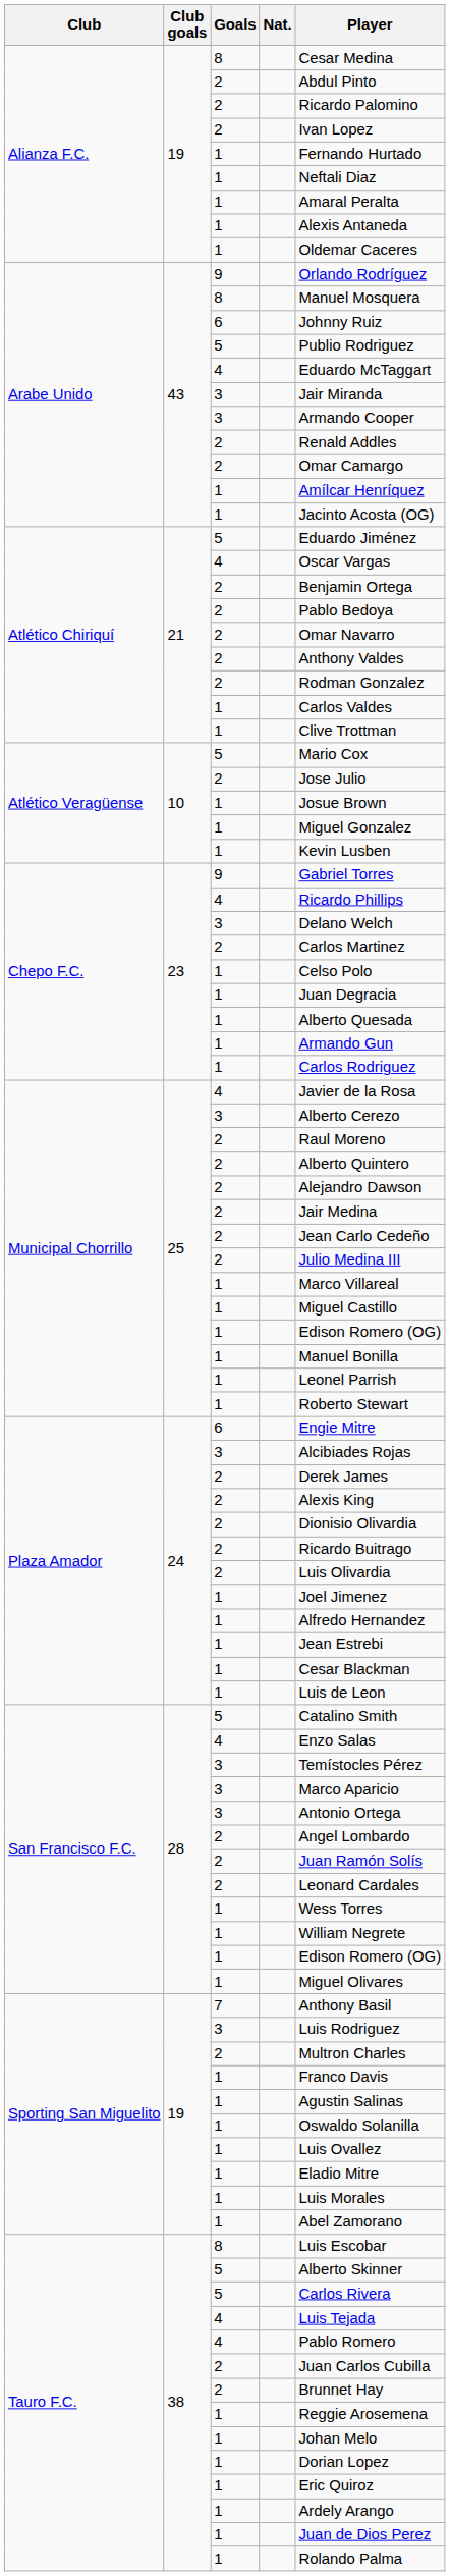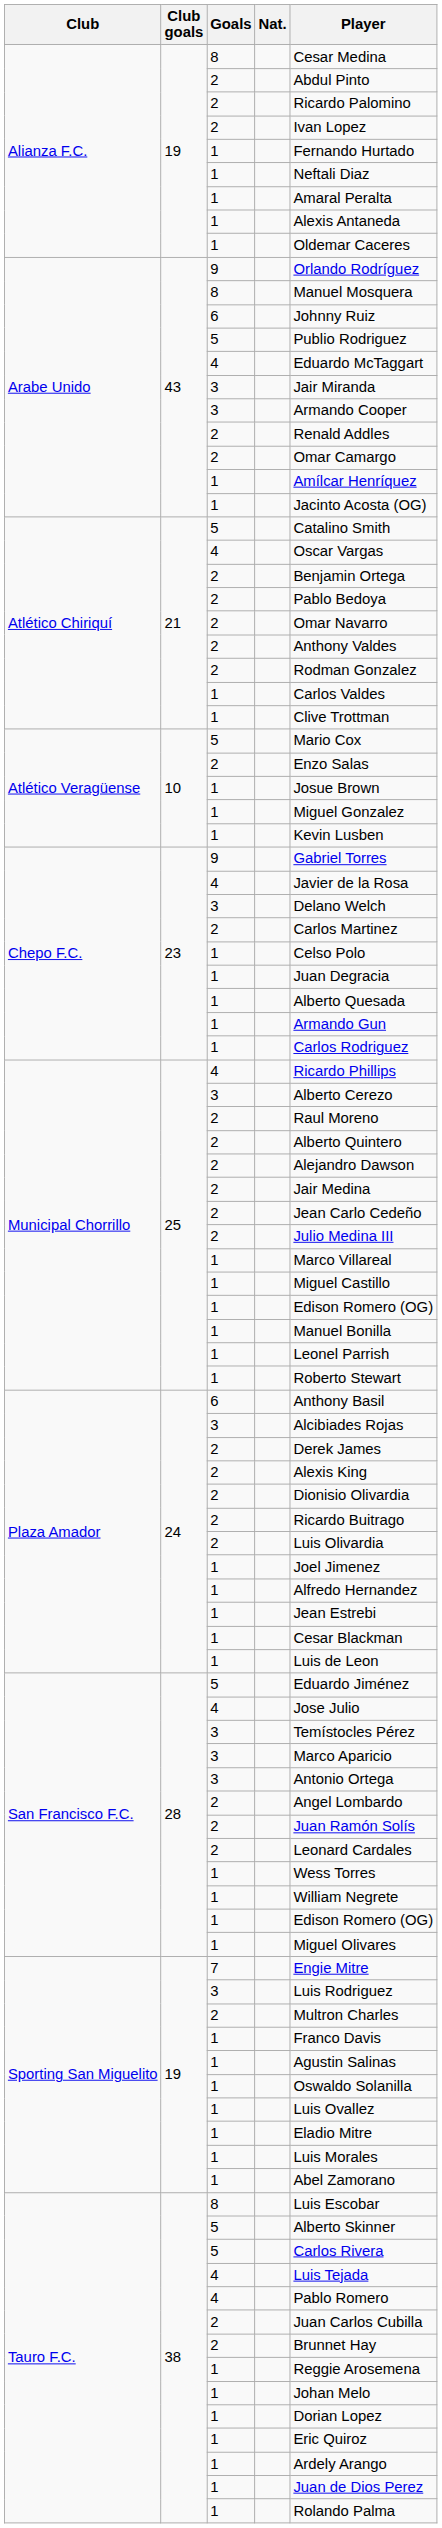 <table class="wikitable sortable">
 <tr>
 <th>Club</th>
 <th>Club<br>goals</th>
 <th>Goals</th>
 <th>Nat.</th>
 <th>Player</th>
 </tr>
 <tr>
 <td rowspan=9><a href='#'>Alianza F.C.</a></td>
 <td rowspan=9>19</td>
 <td>8</td>
 <td></td>
 <td>Cesar Medina</td>
 </tr>
 <tr>
 <td>2</td>
 <td></td>
 <td>Abdul Pinto</td>
 </tr>
 <tr>
 <td>2</td>
 <td></td>
 <td>Ricardo Palomino</td>
 </tr>
 <tr>
 <td>2</td>
 <td></td>
 <td>Ivan Lopez</td>
 </tr>
 <tr>
 <td>1</td>
 <td></td>
 <td>Fernando Hurtado</td>
 </tr>
 <tr>
 <td>1</td>
 <td></td>
 <td>Neftali Diaz</td>
 </tr>
 <tr>
 <td>1</td>
 <td></td>
 <td>Amaral Peralta</td>
 </tr>
 <tr>
 <td>1</td>
 <td></td>
 <td>Alexis Antaneda</td>
 </tr>
 <tr>
 <td>1</td>
 <td></td>
 <td>Oldemar Caceres</td>
 </tr>
 <tr>
 <td rowspan=11><a href='#'>Arabe Unido</a></td>
 <td rowspan=11>43</td>
 <td>9</td>
 <td></td>
 <td><a href='#'>Orlando Rodríguez</a></td>
 </tr>
 <tr>
 <td>8</td>
 <td></td>
 <td>Manuel Mosquera</td>
 </tr>
 <tr>
 <td>6</td>
 <td></td>
 <td>Johnny Ruiz</td>
 </tr>
 <tr>
 <td>5</td>
 <td></td>
 <td>Publio Rodriguez</td>
 </tr>
 <tr>
 <td>4</td>
 <td></td>
 <td>Eduardo McTaggart</td>
 </tr>
 <tr>
 <td>3</td>
 <td></td>
 <td>Jair Miranda</td>
 </tr>
 <tr>
 <td>3</td>
 <td></td>
 <td>Armando Cooper</td>
 </tr>
 <tr>
 <td>2</td>
 <td></td>
 <td>Renald Addles</td>
 </tr>
 <tr>
 <td>2</td>
 <td></td>
 <td>Omar Camargo</td>
 </tr>
 <tr>
 <td>1</td>
 <td></td>
 <td><a href='#'>Amílcar Henríquez</a></td>
 </tr>
 <tr>
 <td>1</td>
 <td></td>
 <td>Jacinto Acosta (OG)</td>
 </tr>
 <tr>
 <td rowspan=9><a href='#'>Atlético Chiriquí</a></td>
 <td rowspan=9>21</td>
 <td>5</td>
 <td></td>
-<td>Eduardo Jiménez</td>
+<td>Catalino Smith</td>
 </tr>
 <tr>
 <td>4</td>
 <td></td>
 <td>Oscar Vargas</td>
 </tr>
 <tr>
 <td>2</td>
 <td></td>
 <td>Benjamin Ortega</td>
 </tr>
 <tr>
 <td>2</td>
 <td></td>
 <td>Pablo Bedoya</td>
 </tr>
 <tr>
 <td>2</td>
 <td></td>
 <td>Omar Navarro</td>
 </tr>
 <tr>
 <td>2</td>
 <td></td>
 <td>Anthony Valdes</td>
 </tr>
 <tr>
 <td>2</td>
 <td></td>
 <td>Rodman Gonzalez</td>
 </tr>
 <tr>
 <td>1</td>
 <td></td>
 <td>Carlos Valdes</td>
 </tr>
 <tr>
 <td>1</td>
 <td></td>
 <td>Clive Trottman</td>
 </tr>
 <tr>
 <td rowspan=5><a href='#'>Atlético Veragüense</a></td>
 <td rowspan=5>10</td>
 <td>5</td>
 <td></td>
 <td>Mario Cox</td>
 </tr>
 <tr>
 <td>2</td>
 <td></td>
-<td>Jose Julio</td>
+<td>Enzo Salas</td>
 </tr>
 <tr>
 <td>1</td>
 <td></td>
 <td>Josue Brown</td>
 </tr>
 <tr>
 <td>1</td>
 <td></td>
 <td>Miguel Gonzalez</td>
 </tr>
 <tr>
 <td>1</td>
 <td></td>
 <td>Kevin Lusben</td>
 </tr>
 <tr>
 <td rowspan=9><a href='#'>Chepo F.C.</a></td>
 <td rowspan=9>23</td>
 <td>9</td>
 <td></td>
 <td><a href='#'>Gabriel Torres</a></td>
 </tr>
 <tr>
 <td>4</td>
 <td></td>
-<td><a href='#'>Ricardo Phillips</a></td>
+<td>Javier de la Rosa</td>
 </tr>
 <tr>
 <td>3</td>
 <td></td>
 <td>Delano Welch</td>
 </tr>
 <tr>
 <td>2</td>
 <td></td>
 <td>Carlos Martinez</td>
 </tr>
 <tr>
 <td>1</td>
 <td></td>
 <td>Celso Polo</td>
 </tr>
 <tr>
 <td>1</td>
 <td></td>
 <td>Juan Degracia</td>
 </tr>
 <tr>
 <td>1</td>
 <td></td>
 <td>Alberto Quesada</td>
 </tr>
 <tr>
 <td>1</td>
 <td></td>
 <td><a href='#'>Armando Gun</a></td>
 </tr>
 <tr>
 <td>1</td>
 <td></td>
 <td><a href='#'>Carlos Rodriguez</a></td>
 </tr>
 <tr>
 <td rowspan=14><a href='#'>Municipal Chorrillo</a></td>
 <td rowspan=14>25</td>
 <td>4</td>
 <td></td>
-<td>Javier de la Rosa</td>
+<td><a href='#'>Ricardo Phillips</a></td>
 </tr>
 <tr>
 <td>3</td>
 <td></td>
 <td>Alberto Cerezo</td>
 </tr>
 <tr>
 <td>2</td>
 <td></td>
 <td>Raul Moreno</td>
 </tr>
 <tr>
 <td>2</td>
 <td></td>
 <td>Alberto Quintero</td>
 </tr>
 <tr>
 <td>2</td>
 <td></td>
 <td>Alejandro Dawson</td>
 </tr>
 <tr>
 <td>2</td>
 <td></td>
 <td>Jair Medina</td>
 </tr>
 <tr>
 <td>2</td>
 <td></td>
 <td>Jean Carlo Cedeño</td>
 </tr>
 <tr>
 <td>2</td>
 <td></td>
 <td><a href='#'>Julio Medina III</a></td>
 </tr>
 <tr>
 <td>1</td>
 <td></td>
 <td>Marco Villareal</td>
 </tr>
 <tr>
 <td>1</td>
 <td></td>
 <td>Miguel Castillo</td>
 </tr>
 <tr>
 <td>1</td>
 <td></td>
 <td>Edison Romero (OG)</td>
 </tr>
 <tr>
 <td>1</td>
 <td></td>
 <td>Manuel Bonilla</td>
 </tr>
 <tr>
 <td>1</td>
 <td></td>
 <td>Leonel Parrish</td>
 </tr>
 <tr>
 <td>1</td>
 <td></td>
 <td>Roberto Stewart</td>
 </tr>
 <tr>
 <td rowspan=12><a href='#'>Plaza Amador</a></td>
 <td rowspan=12>24</td>
 <td>6</td>
 <td></td>
-<td><a href='#'>Engie Mitre</a></td>
+<td>Anthony Basil</td>
 </tr>
 <tr>
 <td>3</td>
 <td></td>
 <td>Alcibiades Rojas</td>
 </tr>
 <tr>
 <td>2</td>
 <td></td>
 <td>Derek James</td>
 </tr>
 <tr>
 <td>2</td>
 <td></td>
 <td>Alexis King</td>
 </tr>
 <tr>
 <td>2</td>
 <td></td>
 <td>Dionisio Olivardia</td>
 </tr>
 <tr>
 <td>2</td>
 <td></td>
 <td>Ricardo Buitrago</td>
 </tr>
 <tr>
 <td>2</td>
 <td></td>
 <td>Luis Olivardia</td>
 </tr>
 <tr>
 <td>1</td>
 <td></td>
 <td>Joel Jimenez</td>
 </tr>
 <tr>
 <td>1</td>
 <td></td>
 <td>Alfredo Hernandez</td>
 </tr>
 <tr>
 <td>1</td>
 <td></td>
 <td>Jean Estrebi</td>
 </tr>
 <tr>
 <td>1</td>
 <td></td>
 <td>Cesar Blackman</td>
 </tr>
 <tr>
 <td>1</td>
 <td></td>
 <td>Luis de Leon</td>
 </tr>
 <tr>
 <td rowspan=12><a href='#'>San Francisco F.C.</a></td>
 <td rowspan=12>28</td>
 <td>5</td>
 <td></td>
-<td>Catalino Smith</td>
+<td>Eduardo Jiménez</td>
 </tr>
 <tr>
 <td>4</td>
 <td></td>
-<td>Enzo Salas</td>
+<td>Jose Julio</td>
 </tr>
 <tr>
 <td>3</td>
 <td></td>
 <td>Temístocles Pérez</td>
 </tr>
 <tr>
 <td>3</td>
 <td></td>
 <td>Marco Aparicio</td>
 </tr>
 <tr>
 <td>3</td>
 <td></td>
 <td>Antonio Ortega</td>
 </tr>
 <tr>
 <td>2</td>
 <td></td>
 <td>Angel Lombardo</td>
 </tr>
 <tr>
 <td>2</td>
 <td></td>
 <td><a href='#'>Juan Ramón Solís</a></td>
 </tr>
 <tr>
 <td>2</td>
 <td></td>
 <td>Leonard Cardales</td>
 </tr>
 <tr>
 <td>1</td>
 <td></td>
 <td>Wess Torres</td>
 </tr>
 <tr>
 <td>1</td>
 <td></td>
 <td>William Negrete</td>
 </tr>
 <tr>
 <td>1</td>
 <td></td>
 <td>Edison Romero (OG)</td>
 </tr>
 <tr>
 <td>1</td>
 <td></td>
 <td>Miguel Olivares</td>
 </tr>
 <tr>
 <td rowspan=10><a href='#'>Sporting San Miguelito</a></td>
 <td rowspan=10>19</td>
 <td>7</td>
 <td></td>
-<td>Anthony Basil</td>
+<td><a href='#'>Engie Mitre</a></td>
 </tr>
 <tr>
 <td>3</td>
 <td></td>
 <td>Luis Rodriguez</td>
 </tr>
 <tr>
 <td>2</td>
 <td></td>
 <td>Multron Charles</td>
 </tr>
 <tr>
 <td>1</td>
 <td></td>
 <td>Franco Davis</td>
 </tr>
 <tr>
 <td>1</td>
 <td></td>
 <td>Agustin Salinas</td>
 </tr>
 <tr>
 <td>1</td>
 <td></td>
 <td>Oswaldo Solanilla</td>
 </tr>
 <tr>
 <td>1</td>
 <td></td>
 <td>Luis Ovallez</td>
 </tr>
 <tr>
 <td>1</td>
 <td></td>
 <td>Eladio Mitre</td>
 </tr>
 <tr>
 <td>1</td>
 <td></td>
 <td>Luis Morales</td>
 </tr>
 <tr>
 <td>1</td>
 <td></td>
 <td>Abel Zamorano</td>
 </tr>
 <tr>
 <td rowspan=14><a href='#'>Tauro F.C.</a></td>
 <td rowspan=14>38</td>
 <td>8</td>
 <td></td>
 <td>Luis Escobar</td>
 </tr>
 <tr>
 <td>5</td>
 <td></td>
 <td>Alberto Skinner</td>
 </tr>
 <tr>
 <td>5</td>
 <td></td>
 <td><a href='#'>Carlos Rivera</a></td>
 </tr>
 <tr>
 <td>4</td>
 <td></td>
 <td><a href='#'>Luis Tejada</a></td>
 </tr>
 <tr>
 <td>4</td>
 <td></td>
 <td>Pablo Romero</td>
 </tr>
 <tr>
 <td>2</td>
 <td></td>
 <td>Juan Carlos Cubilla</td>
 </tr>
 <tr>
 <td>2</td>
 <td></td>
 <td>Brunnet Hay</td>
 </tr>
 <tr>
 <td>1</td>
 <td></td>
 <td>Reggie Arosemena</td>
 </tr>
 <tr>
 <td>1</td>
 <td></td>
 <td>Johan Melo</td>
 </tr>
 <tr>
 <td>1</td>
 <td></td>
 <td>Dorian Lopez</td>
 </tr>
 <tr>
 <td>1</td>
 <td></td>
 <td>Eric Quiroz</td>
 </tr>
 <tr>
 <td>1</td>
 <td></td>
 <td>Ardely Arango</td>
 </tr>
 <tr>
 <td>1</td>
 <td></td>
 <td><a href='#'>Juan de Dios Perez</a></td>
 </tr>
 <tr>
 <td>1</td>
 <td></td>
 <td>Rolando Palma</td>
 </tr>
 </table>
